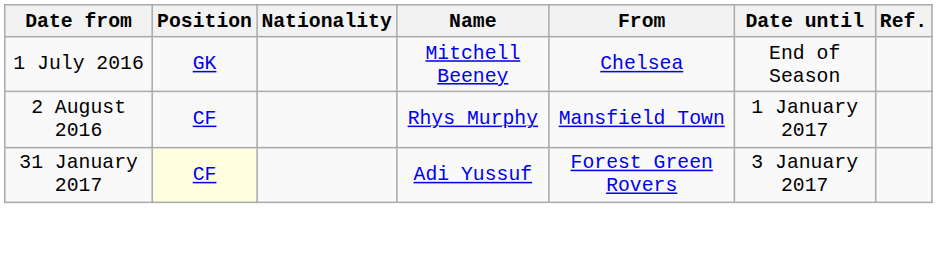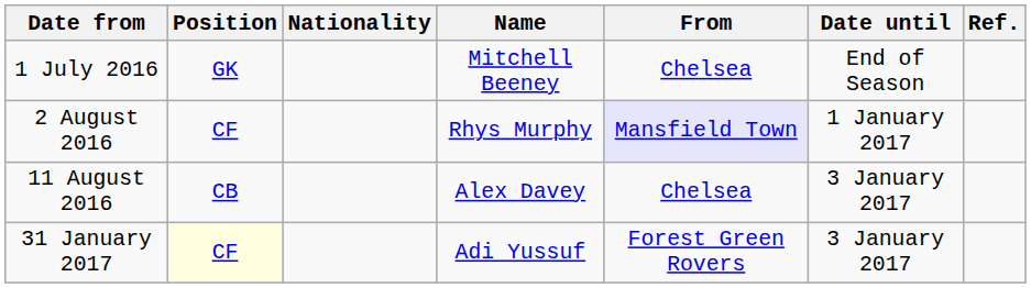 <table class="wikitable"  style="text-align:center;">
 <tr>
 <th>Date from</th>
 <th>Position</th>
 <th>Nationality</th>
 <th>Name</th>
 <th>From</th>
 <th>Date until</th>
 <th>Ref.</th>
 </tr>
 <tr>
 <td>1 July 2016</td>
 <td><a href='#'>GK</a></td>
 <td></td>
 <td><a href='#'>Mitchell Beeney</a></td>
 <td><a href='#'>Chelsea</a></td>
 <td>End of Season</td>
 <td></td>
 </tr>
 <tr>
 <td>2 August 2016</td>
 <td><a href='#'>CF</a></td>
 <td></td>
 <td><a href='#'>Rhys Murphy</a></td>
-<td><a href='#'>Mansfield Town</a></td>
+<td style="background: lavender;"><a href='#'>Mansfield Town</a></td>
 <td>1 January 2017 </td>
+<td></td>
+</tr>
+<tr>
+<td>11 August 2016</td>
+<td><a href='#'>CB</a></td>
+<td></td>
+<td><a href='#'>Alex Davey</a></td>
+<td><a href='#'>Chelsea</a></td>
+<td>3 January 2017</td>
 <td></td>
 </tr>
 <tr>
 <td>31 January 2017</td>
 <td style="background: lightyellow;"><a href='#'>CF</a></td>
 <td></td>
 <td><a href='#'>Adi Yussuf</a></td>
 <td><a href='#'>Forest Green Rovers</a></td>
 <td>3 January 2017</td>
 <td></td>
 </tr>
 </table>
